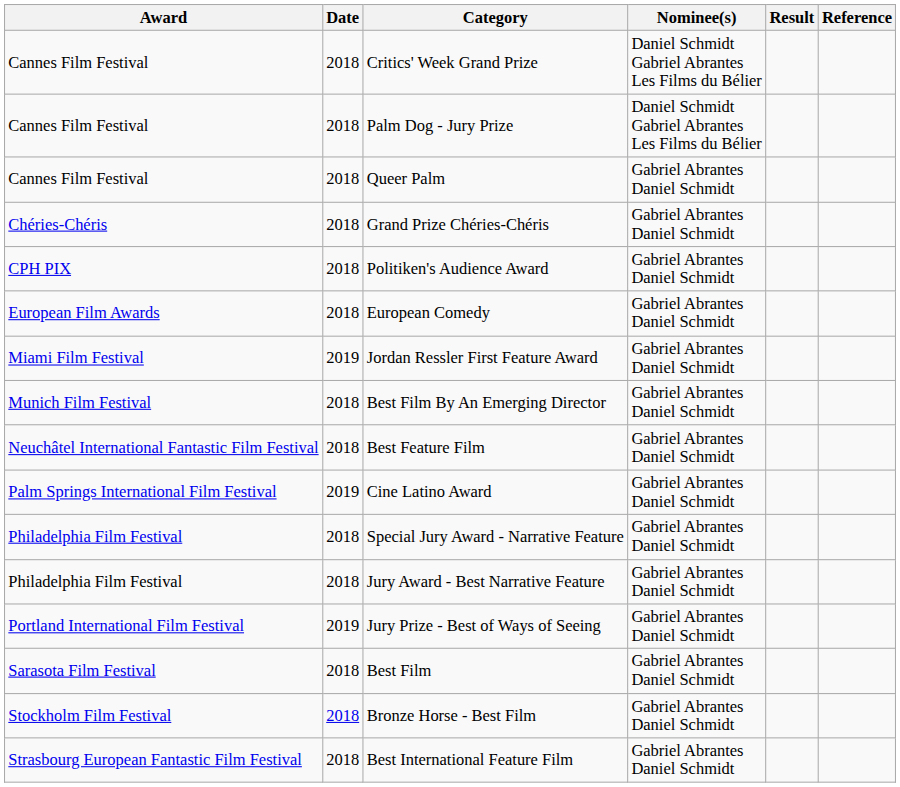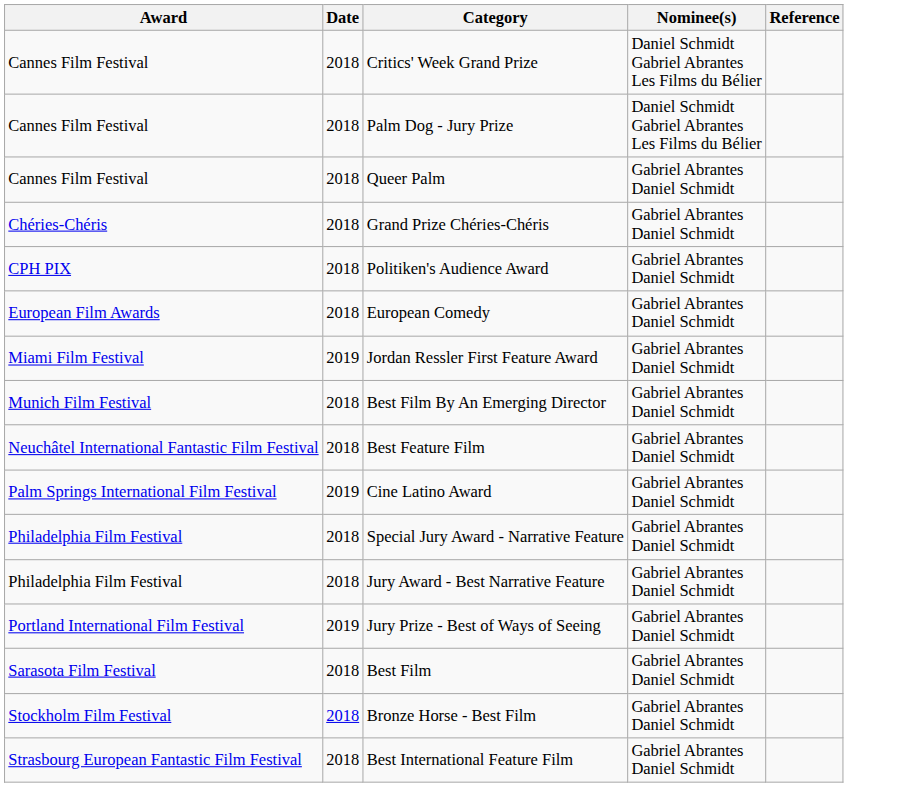 <table class="wikitable sortable">
 <tr>
 <th>Award</th>
 <th>Date</th>
 <th>Category</th>
 <th>Nominee(s)</th>
-<th>Result</th>
 <th>Reference</th>
 </tr>
 <tr>
 <td>Cannes Film Festival</td>
 <td>2018</td>
 <td>Critics' Week Grand Prize</td>
 <td>Daniel Schmidt<br>Gabriel Abrantes<br>Les Films du Bélier</td>
 <td></td>
-<td></td>
 </tr>
 <tr>
 <td>Cannes Film Festival</td>
 <td>2018</td>
 <td>Palm Dog - Jury Prize</td>
 <td>Daniel Schmidt<br>Gabriel Abrantes<br>Les Films du Bélier</td>
-<td></td>
 <td></td>
 </tr>
 <tr>
 <td>Cannes Film Festival</td>
 <td>2018</td>
 <td>Queer Palm</td>
 <td>Gabriel Abrantes<br>Daniel Schmidt</td>
 <td></td>
-<td></td>
 </tr>
 <tr>
 <td><a href='#'>Chéries-Chéris</a></td>
 <td>2018</td>
 <td>Grand Prize Chéries-Chéris</td>
 <td>Gabriel Abrantes<br>Daniel Schmidt</td>
-<td></td>
 <td></td>
 </tr>
 <tr>
 <td><a href='#'>CPH PIX</a></td>
 <td>2018</td>
 <td>Politiken's Audience Award</td>
 <td>Gabriel Abrantes<br>Daniel Schmidt</td>
 <td></td>
-<td></td>
 </tr>
 <tr>
 <td><a href='#'>European Film Awards</a></td>
 <td>2018</td>
 <td>European Comedy</td>
 <td>Gabriel Abrantes<br>Daniel Schmidt</td>
-<td></td>
 <td></td>
 </tr>
 <tr>
 <td><a href='#'>Miami Film Festival</a></td>
 <td>2019</td>
 <td>Jordan Ressler First Feature Award</td>
 <td>Gabriel Abrantes<br>Daniel Schmidt</td>
 <td></td>
-<td></td>
 </tr>
 <tr>
 <td><a href='#'>Munich Film Festival</a></td>
 <td>2018</td>
 <td>Best Film By An Emerging Director</td>
 <td>Gabriel Abrantes<br>Daniel Schmidt</td>
-<td></td>
 <td></td>
 </tr>
 <tr>
 <td><a href='#'>Neuchâtel International Fantastic Film Festival</a></td>
 <td>2018</td>
 <td>Best Feature Film</td>
 <td>Gabriel Abrantes<br>Daniel Schmidt</td>
 <td></td>
-<td></td>
 </tr>
 <tr>
 <td><a href='#'>Palm Springs International Film Festival</a></td>
 <td>2019</td>
 <td>Cine Latino Award</td>
 <td>Gabriel Abrantes<br>Daniel Schmidt</td>
-<td></td>
 <td></td>
 </tr>
 <tr>
 <td><a href='#'>Philadelphia Film Festival</a></td>
 <td>2018</td>
 <td>Special Jury Award - Narrative Feature</td>
 <td>Gabriel Abrantes<br>Daniel Schmidt</td>
 <td></td>
-<td></td>
 </tr>
 <tr>
 <td>Philadelphia Film Festival</td>
 <td>2018</td>
 <td>Jury Award - Best Narrative Feature</td>
 <td>Gabriel Abrantes<br>Daniel Schmidt</td>
-<td></td>
 <td></td>
 </tr>
 <tr>
 <td><a href='#'>Portland International Film Festival</a></td>
 <td>2019</td>
 <td>Jury Prize - Best of Ways of Seeing</td>
 <td>Gabriel Abrantes<br>Daniel Schmidt</td>
 <td></td>
-<td></td>
 </tr>
 <tr>
 <td><a href='#'>Sarasota Film Festival</a></td>
 <td>2018</td>
 <td>Best Film</td>
 <td>Gabriel Abrantes<br>Daniel Schmidt</td>
-<td></td>
 <td></td>
 </tr>
 <tr>
 <td><a href='#'>Stockholm Film Festival</a></td>
 <td><a href='#'>2018</a></td>
 <td>Bronze Horse - Best Film</td>
 <td>Gabriel Abrantes<br>Daniel Schmidt</td>
 <td></td>
-<td></td>
 </tr>
 <tr>
 <td><a href='#'>Strasbourg European Fantastic Film Festival</a></td>
 <td>2018</td>
 <td>Best International Feature Film</td>
 <td>Gabriel Abrantes<br>Daniel Schmidt</td>
 <td></td>
-<td></td>
 </tr>
 </table>
